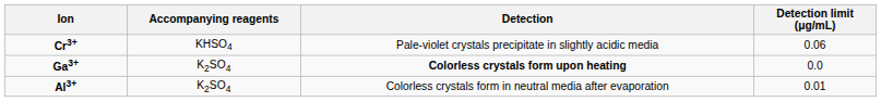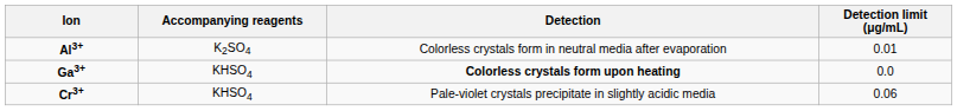 <table class="wikitable" style="text-align:center">
 <tr>
 <th width="14%">Ion</th>
 <th width="20%">Accompanying reagents</th>
 <th>Detection</th>
 <th width="14%">Detection limit (μg/mL)</th>
 </tr>
 <tr>
+<td><strong>Al<sup>3+</sup></strong></td>
+<td>K<sub>2</sub>SO<sub>4</sub></td>
+<td>Colorless crystals form in neutral media after evaporation</td>
+<td>0.01</td>
+</tr>
+<tr>
+<td><strong>Ga<sup>3+</sup></strong></td>
+<td>KHSO<sub>4</sub></td>
+<td><strong>Colorless crystals form upon heating</strong></td>
+<td>0.0</td>
+</tr>
+<tr>
 <td><strong>Cr<sup>3+</sup></strong></td>
 <td>KHSO<sub>4</sub></td>
 <td>Pale-violet crystals precipitate in slightly acidic media</td>
 <td>0.06</td>
 </tr>
-<tr>
-<td><strong>Ga<sup>3+</sup></strong></td>
-<td>K<sub>2</sub>SO<sub>4</sub></td>
-<td><strong>Colorless crystals form upon heating</strong></td>
-<td>0.0</td>
-</tr>
-<tr>
-<td><strong>Al<sup>3+</sup></strong></td>
-<td>K<sub>2</sub>SO<sub>4</sub></td>
-<td>Colorless crystals form in neutral media after evaporation</td>
-<td>0.01</td>
-</tr>
 </table>
